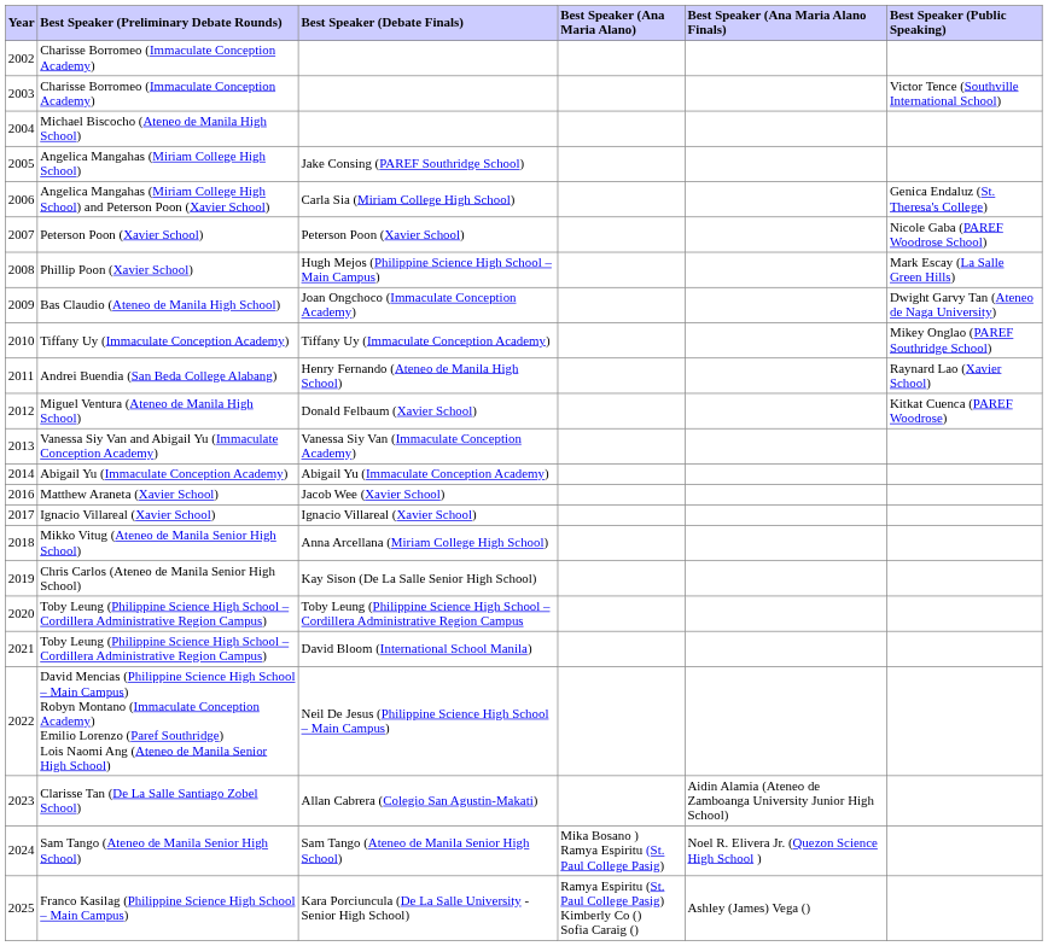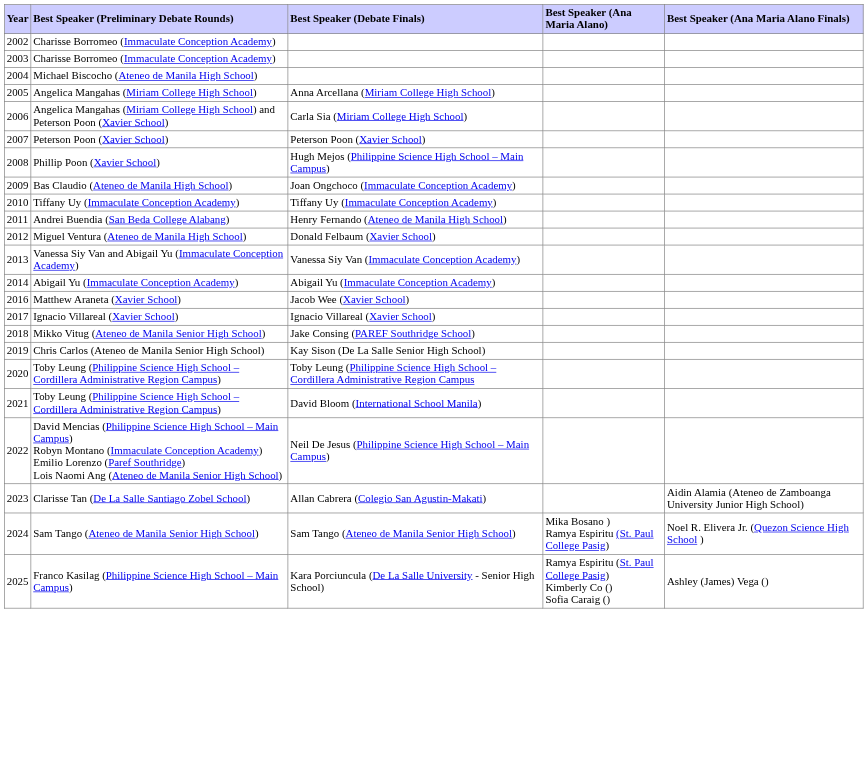 <table border=1 cellpadding=3 style="border-collapse: collapse;">
 <tr bgcolor="#ccccff">
 <td><strong>Year</strong></td>
 <td><strong>Best Speaker (Preliminary Debate Rounds)</strong></td>
 <td><strong>Best Speaker (Debate Finals)</strong></td>
 <td><strong>Best Speaker (Ana Maria Alano)</strong></td>
 <td><strong>Best Speaker (Ana Maria Alano Finals)</strong></td>
-<td><strong>Best Speaker (Public Speaking)</strong></td>
 </tr>
 <tr>
 <td>2002</td>
 <td>Charisse Borromeo (<a href='#'>Immaculate Conception Academy</a>)</td>
-<td></td>
 <td></td>
 <td></td>
 <td></td>
 </tr>
 <tr>
 <td>2003</td>
 <td>Charisse Borromeo (<a href='#'>Immaculate Conception Academy</a>)</td>
 <td></td>
 <td></td>
 <td></td>
-<td>Victor Tence (<a href='#'>Southville International School</a>)</td>
 </tr>
 <tr>
 <td>2004</td>
 <td>Michael Biscocho (<a href='#'>Ateneo de Manila High School</a>)</td>
 <td></td>
 <td></td>
 <td></td>
-<td></td>
 </tr>
 <tr>
 <td>2005</td>
 <td>Angelica Mangahas (<a href='#'>Miriam College High School</a>)</td>
-<td>Jake Consing (<a href='#'>PAREF Southridge School</a>)</td>
-<td></td>
+<td>Anna Arcellana (<a href='#'>Miriam College High School</a>)</td>
 <td></td>
 <td></td>
 </tr>
 <tr>
 <td>2006</td>
 <td>Angelica Mangahas (<a href='#'>Miriam College High School</a>) and Peterson Poon (<a href='#'>Xavier School</a>)</td>
 <td>Carla Sia (<a href='#'>Miriam College High School</a>)</td>
 <td></td>
 <td></td>
-<td>Genica Endaluz (<a href='#'>St. Theresa's College</a>)</td>
 </tr>
 <tr>
 <td>2007</td>
 <td>Peterson Poon (<a href='#'>Xavier School</a>)</td>
 <td>Peterson Poon (<a href='#'>Xavier School</a>)</td>
 <td></td>
 <td></td>
-<td>Nicole Gaba (<a href='#'>PAREF Woodrose School</a>)</td>
 </tr>
 <tr>
 <td>2008</td>
 <td>Phillip Poon (<a href='#'>Xavier School</a>)</td>
 <td>Hugh Mejos (<a href='#'>Philippine Science High School – Main Campus</a>)</td>
 <td></td>
 <td></td>
-<td>Mark Escay (<a href='#'>La Salle Green Hills</a>)</td>
 </tr>
 <tr>
 <td>2009</td>
 <td>Bas Claudio (<a href='#'>Ateneo de Manila High School</a>)</td>
 <td>Joan Ongchoco (<a href='#'>Immaculate Conception Academy</a>)</td>
 <td></td>
 <td></td>
-<td>Dwight Garvy Tan (<a href='#'>Ateneo de Naga University</a>)</td>
 </tr>
 <tr>
 <td>2010</td>
 <td>Tiffany Uy (<a href='#'>Immaculate Conception Academy</a>)</td>
 <td>Tiffany Uy (<a href='#'>Immaculate Conception Academy</a>)</td>
 <td></td>
 <td></td>
-<td>Mikey Onglao (<a href='#'>PAREF Southridge School</a>)</td>
 </tr>
 <tr>
 <td>2011</td>
 <td>Andrei Buendia (<a href='#'>San Beda College Alabang</a>)</td>
 <td>Henry Fernando (<a href='#'>Ateneo de Manila High School</a>)</td>
 <td></td>
 <td></td>
-<td>Raynard Lao (<a href='#'>Xavier School</a>)</td>
 </tr>
 <tr>
 <td>2012</td>
 <td>Miguel Ventura (<a href='#'>Ateneo de Manila High School</a>)</td>
 <td>Donald Felbaum (<a href='#'>Xavier School</a>)</td>
 <td></td>
 <td></td>
-<td>Kitkat Cuenca (<a href='#'>PAREF Woodrose</a>)</td>
 </tr>
 <tr>
 <td>2013</td>
 <td>Vanessa Siy Van and Abigail Yu (<a href='#'>Immaculate Conception Academy</a>)</td>
 <td>Vanessa Siy Van (<a href='#'>Immaculate Conception Academy</a>)</td>
-<td></td>
 <td></td>
 <td></td>
 </tr>
 <tr>
 <td>2014</td>
 <td>Abigail Yu (<a href='#'>Immaculate Conception Academy</a>)</td>
 <td>Abigail Yu (<a href='#'>Immaculate Conception Academy</a>)</td>
 <td></td>
 <td></td>
-<td></td>
 </tr>
 <tr>
 <td>2016</td>
 <td>Matthew Araneta (<a href='#'>Xavier School</a>)</td>
 <td>Jacob Wee (<a href='#'>Xavier School</a>)</td>
-<td></td>
 <td></td>
 <td></td>
 </tr>
 <tr>
 <td>2017</td>
 <td>Ignacio Villareal (<a href='#'>Xavier School</a>)</td>
 <td>Ignacio Villareal (<a href='#'>Xavier School</a>)</td>
 <td></td>
 <td></td>
-<td></td>
 </tr>
 <tr>
 <td>2018</td>
 <td>Mikko Vitug (<a href='#'>Ateneo de Manila Senior High School</a>)</td>
-<td>Anna Arcellana (<a href='#'>Miriam College High School</a>)</td>
-<td></td>
+<td>Jake Consing (<a href='#'>PAREF Southridge School</a>)</td>
 <td></td>
 <td></td>
 </tr>
 <tr>
 <td>2019</td>
 <td>Chris Carlos (Ateneo de Manila Senior High School)</td>
 <td>Kay Sison (De La Salle Senior High School)</td>
 <td></td>
 <td></td>
-<td></td>
 </tr>
 <tr>
 <td>2020</td>
 <td>Toby Leung (<a href='#'>Philippine Science High School – Cordillera Administrative Region Campus</a>)</td>
 <td>Toby Leung (<a href='#'>Philippine Science High School – Cordillera Administrative Region Campus</a></td>
-<td></td>
 <td></td>
 <td></td>
 </tr>
 <tr>
 <td>2021</td>
 <td>Toby Leung (<a href='#'>Philippine Science High School – Cordillera Administrative Region Campus</a>)</td>
 <td>David Bloom (<a href='#'>International School Manila</a>)</td>
 <td></td>
 <td></td>
-<td></td>
 </tr>
 <tr>
 <td>2022</td>
 <td>David Mencias (<a href='#'>Philippine Science High School – Main Campus</a>)<br>Robyn Montano (<a href='#'>Immaculate Conception Academy</a>)<br>Emilio Lorenzo (<a href='#'>Paref Southridge</a>)<br>Lois Naomi Ang (<a href='#'>Ateneo de Manila Senior High School</a>)</td>
 <td>Neil De Jesus (<a href='#'>Philippine Science High School – Main Campus</a>)</td>
-<td></td>
 <td></td>
 <td></td>
 </tr>
 <tr>
 <td>2023</td>
 <td>Clarisse Tan (<a href='#'>De La Salle Santiago Zobel School</a>)</td>
 <td>Allan Cabrera (<a href='#'>Colegio San Agustin-Makati</a>)</td>
 <td></td>
 <td>Aidin Alamia (Ateneo de Zamboanga University Junior High School)</td>
-<td></td>
 </tr>
 <tr>
 <td>2024</td>
 <td>Sam Tango (<a href='#'>Ateneo de Manila Senior High School</a>)</td>
 <td>Sam Tango (<a href='#'>Ateneo de Manila Senior High School</a>)</td>
 <td>Mika Bosano )<br>Ramya Espiritu <a href='#'>(St. Paul College Pasig</a>)</td>
 <td>Noel R. Elivera Jr. (<a href='#'>Quezon Science High School</a> )</td>
-<td></td>
 </tr>
 <tr>
 <td>2025</td>
 <td>Franco Kasilag (<a href='#'>Philippine Science High School – Main Campus</a>)</td>
 <td>Kara Porciuncula (<a href='#'>De La Salle University</a> - Senior High School)</td>
 <td>Ramya Espiritu (<a href='#'>St. Paul College Pasig</a>)<br>Kimberly Co ()<br>Sofia Caraig  ()</td>
 <td>Ashley (James) Vega  ()</td>
-<td></td>
 </tr>
 </table>
